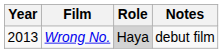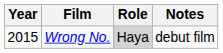 <table class="wikitable">
 <tr>
 <th>Year</th>
 <th>Film</th>
 <th>Role</th>
 <th>Notes</th>
 </tr>
 <tr>
-<td>2013</td>
+<td>2015</td>
 <td><em><a href='#'>Wrong No.</a></em></td>
 <td style="background: lightgrey;">Haya</td>
 <td>debut film</td>
 </tr>
 </table>
